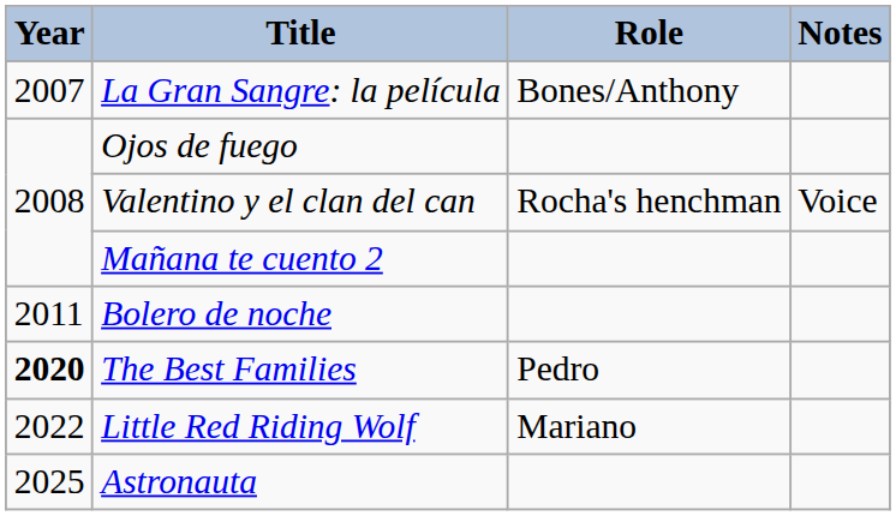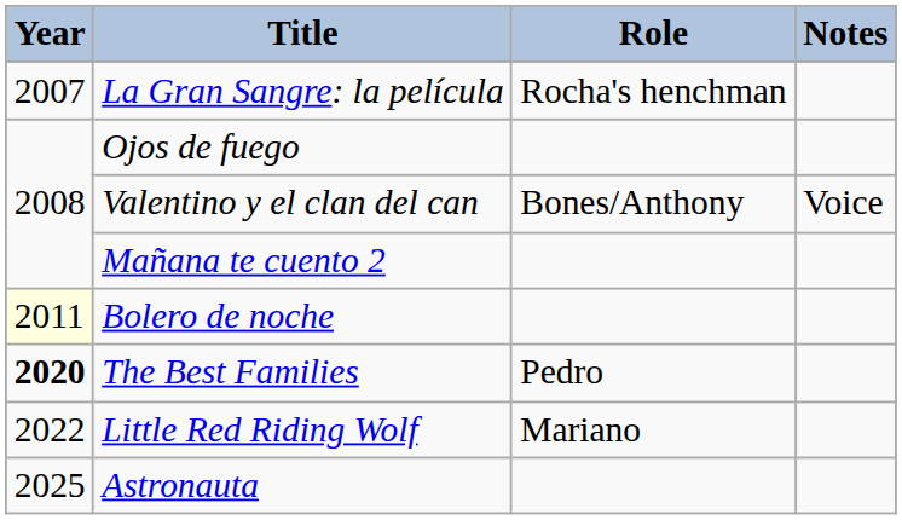 <table class="wikitable">
 <tr>
 <th style="background:#B0C4DE;">Year</th>
 <th style="background:#B0C4DE;">Title</th>
 <th style="background:#B0C4DE;">Role</th>
 <th style="background:#B0C4DE;">Notes</th>
 </tr>
 <tr>
 <td>2007</td>
 <td><em><a href='#'>La Gran Sangre</a>: la película</em></td>
-<td>Bones/Anthony</td>
+<td>Rocha's henchman</td>
 <td></td>
 </tr>
 <tr>
 <td rowspan=3>2008</td>
 <td><em>Ojos de fuego</em></td>
 <td></td>
 <td></td>
 </tr>
 <tr>
 <td><em>Valentino y el clan del can</em></td>
-<td>Rocha's henchman</td>
+<td>Bones/Anthony</td>
 <td>Voice</td>
 </tr>
 <tr>
 <td><em><a href='#'>Mañana te cuento 2</a></em></td>
 <td></td>
 <td></td>
 </tr>
 <tr>
-<td>2011</td>
+<td style="background: lightyellow;">2011</td>
 <td><em><a href='#'>Bolero de noche</a></em></td>
 <td></td>
 <td></td>
 </tr>
 <tr>
 <td><strong>2020</strong></td>
 <td><em><a href='#'>The Best Families</a></em></td>
 <td>Pedro</td>
 <td></td>
 </tr>
 <tr>
 <td>2022</td>
 <td><em><a href='#'>Little Red Riding Wolf</a></em></td>
 <td>Mariano</td>
 <td></td>
 </tr>
 <tr>
 <td>2025</td>
 <td><em><a href='#'>Astronauta</a></em></td>
 <td></td>
 <td></td>
 </tr>
 </table>
